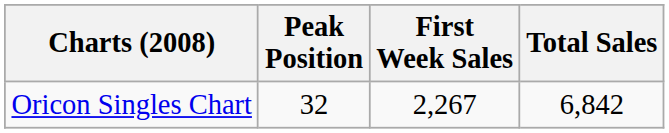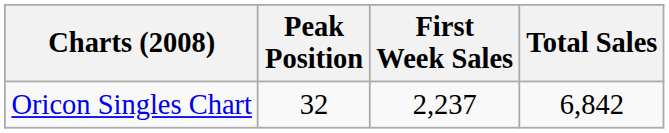 <table class="wikitable sortable">
 <tr>
 <th>Charts (2008)</th>
 <th>Peak<br>Position</th>
 <th>First<br>Week Sales</th>
 <th>Total Sales</th>
 </tr>
 <tr>
 <td><a href='#'>Oricon Singles Chart</a></td>
 <td align="center">32</td>
-<td align="center">2,267</td>
+<td align="center">2,237</td>
 <td align="center">6,842</td>
 </tr>
 </table>
